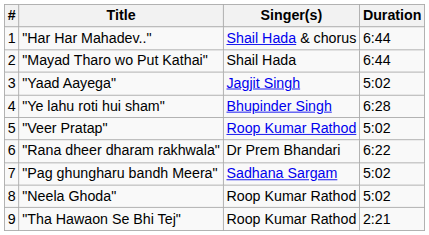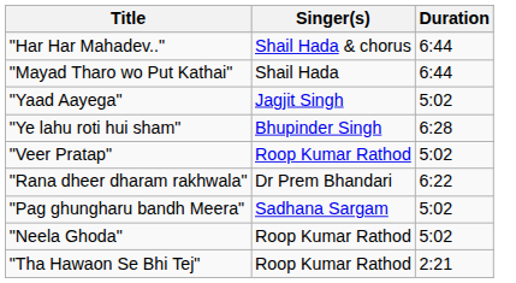 <table class="wikitable">
 <tr style="background:#ccc; text-align:centr;">
-<th>#</th>
 <th>Title</th>
 <th>Singer(s)</th>
 <th>Duration</th>
 </tr>
 <tr>
-<td>1</td>
 <td>"Har Har Mahadev.."</td>
 <td><a href='#'>Shail Hada</a> & chorus</td>
 <td>6:44</td>
 </tr>
 <tr>
-<td>2</td>
 <td>"Mayad Tharo wo Put Kathai"</td>
 <td>Shail Hada</td>
 <td>6:44</td>
 </tr>
 <tr>
-<td>3</td>
 <td>"Yaad Aayega"</td>
 <td><a href='#'>Jagjit Singh</a></td>
 <td>5:02</td>
 </tr>
 <tr>
-<td>4</td>
 <td>"Ye lahu roti hui sham"</td>
 <td><a href='#'>Bhupinder Singh</a></td>
 <td>6:28</td>
 </tr>
 <tr>
-<td>5</td>
 <td>"Veer Pratap"</td>
 <td><a href='#'>Roop Kumar Rathod</a></td>
 <td>5:02</td>
 </tr>
 <tr>
-<td>6</td>
 <td>"Rana dheer dharam rakhwala"</td>
 <td>Dr Prem Bhandari</td>
 <td>6:22</td>
 </tr>
 <tr>
-<td>7</td>
 <td>"Pag ghungharu bandh Meera"</td>
 <td><a href='#'>Sadhana Sargam</a></td>
 <td>5:02</td>
 </tr>
 <tr>
-<td>8</td>
 <td>"Neela Ghoda"</td>
 <td>Roop Kumar Rathod</td>
 <td>5:02</td>
 </tr>
 <tr>
-<td>9</td>
 <td>"Tha Hawaon Se Bhi Tej"</td>
 <td>Roop Kumar Rathod</td>
 <td>2:21</td>
 </tr>
 </table>
